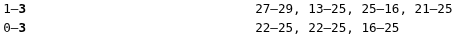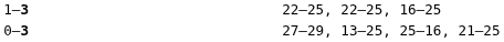 <table>
 <tr>
 <th width=200></th>
 <th width=80></th>
 <th width=200></th>
 <th width=220></th>
 </tr>
 <tr>
 <td align=right></td>
 <td align=center>1–<strong>3</strong></td>
 <td><strong></strong></td>
-<td>27–29, 13–25, 25–16, 21–25</td>
+<td>22–25, 22–25, 16–25</td>
 </tr>
 <tr>
 <td align=right></td>
 <td align=center>0–<strong>3</strong></td>
 <td><strong></strong></td>
-<td>22–25, 22–25, 16–25</td>
+<td>27–29, 13–25, 25–16, 21–25</td>
 </tr>
 </table>
